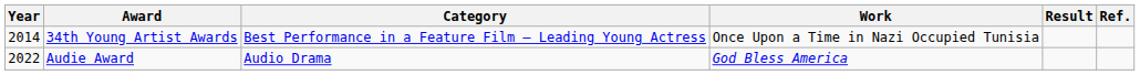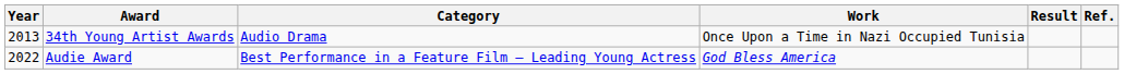 <table class="wikitable">
 <tr>
 <th>Year</th>
 <th>Award</th>
 <th>Category</th>
 <th>Work</th>
 <th>Result</th>
 <th><abbr>Ref.</abbr></th>
 </tr>
 <tr>
-<td>2014</td>
+<td>2013</td>
 <td><a href='#'>34th Young Artist Awards</a></td>
-<td><a href='#'>Best Performance in a Feature Film – Leading Young Actress</a></td>
+<td><a href='#'>Audio Drama</a></td>
 <td>Once Upon a Time in Nazi Occupied Tunisia</td>
 <td></td>
 <td></td>
 </tr>
 <tr>
 <td>2022</td>
 <td><a href='#'>Audie Award</a></td>
-<td><a href='#'>Audio Drama</a></td>
+<td><a href='#'>Best Performance in a Feature Film – Leading Young Actress</a></td>
 <td><em><a href='#'>God Bless America</a></em></td>
 <td></td>
 <td></td>
 </tr>
 </table>
